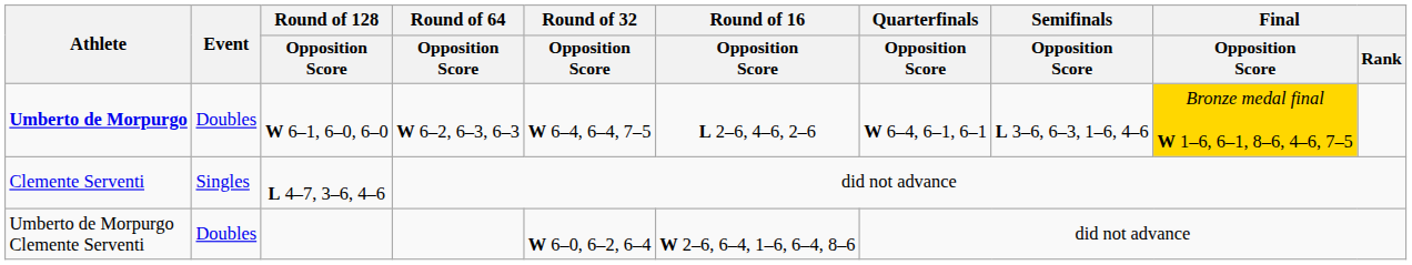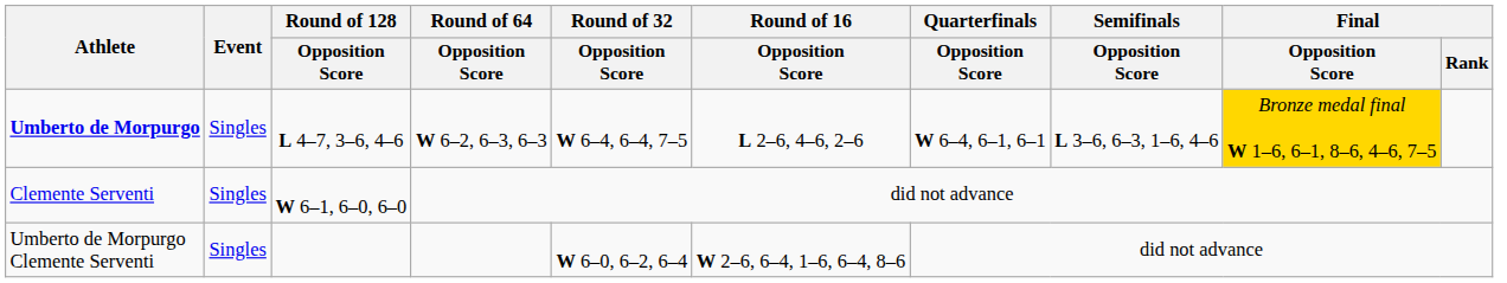 <table class=wikitable style="font-size:90%">
 <tr>
 <th rowspan=2>Athlete</th>
 <th rowspan=2>Event</th>
 <th>Round of 128</th>
 <th>Round of 64</th>
 <th>Round of 32</th>
 <th>Round of 16</th>
 <th>Quarterfinals</th>
 <th>Semifinals</th>
 <th colspan=2>Final</th>
 </tr>
 <tr style="font-size:95%">
 <th>Opposition<br>Score</th>
 <th>Opposition<br>Score</th>
 <th>Opposition<br>Score</th>
 <th>Opposition<br>Score</th>
 <th>Opposition<br>Score</th>
 <th>Opposition<br>Score</th>
 <th>Opposition<br>Score</th>
 <th>Rank</th>
 </tr>
 <tr align=center>
 <td align=left><strong><a href='#'>Umberto de Morpurgo</a></strong></td>
-<td align=left><a href='#'>Doubles</a></td>
-<td><br> <strong>W</strong> 6–1, 6–0, 6–0</td>
+<td align=left><a href='#'>Singles</a></td>
+<td><br> <strong>L</strong> 4–7, 3–6, 4–6</td>
 <td><br> <strong>W</strong> 6–2, 6–3, 6–3</td>
 <td> <br> <strong>W</strong> 6–4, 6–4, 7–5</td>
 <td> <br> <strong>L</strong> 2–6, 4–6, 2–6</td>
 <td><br> <strong>W</strong> 6–4, 6–1, 6–1</td>
 <td><br> <strong>L</strong> 3–6, 6–3, 1–6, 4–6</td>
 <td style="background: gold;"><em>Bronze medal final</em> <br> <br> <strong>W</strong> 1–6, 6–1, 8–6, 4–6, 7–5</td>
 <td></td>
 </tr>
 <tr align=center>
 <td align=left><a href='#'>Clemente Serventi</a></td>
 <td align=left><a href='#'>Singles</a></td>
-<td><br> <strong>L</strong> 4–7, 3–6, 4–6</td>
+<td><br> <strong>W</strong> 6–1, 6–0, 6–0</td>
 <td colspan=7>did not advance</td>
 </tr>
 <tr align=center>
 <td align=left>Umberto de Morpurgo <br> Clemente Serventi</td>
-<td align=left><a href='#'>Doubles</a></td>
+<td align=left><a href='#'>Singles</a></td>
 <td></td>
 <td></td>
 <td><br> <strong>W</strong> 6–0, 6–2, 6–4</td>
 <td><br> <strong>W</strong> 2–6, 6–4, 1–6, 6–4, 8–6</td>
 <td colspan=5>did not advance</td>
 </tr>
 </table>
